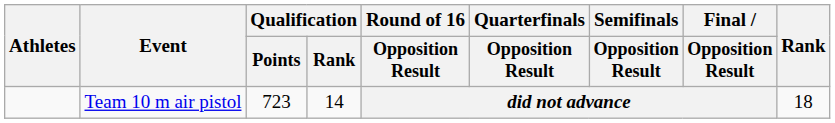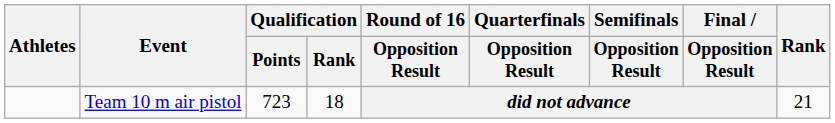 <table class="wikitable" style="font-size:90%;">
 <tr>
 <th rowspan=2>Athletes</th>
 <th rowspan=2>Event</th>
 <th colspan=2>Qualification</th>
 <th>Round of 16</th>
 <th>Quarterfinals</th>
 <th>Semifinals</th>
 <th>Final / </th>
 <th rowspan=2>Rank</th>
 </tr>
 <tr style="font-size:95%">
 <th>Points</th>
 <th>Rank</th>
 <th>Opposition<br>Result</th>
 <th>Opposition<br>Result</th>
 <th>Opposition<br>Result</th>
 <th>Opposition<br>Result</th>
 </tr>
 <tr align=center>
 <td align=left> <br> </td>
 <td align=left><a href='#'>Team 10 m air pistol</a></td>
 <td>723</td>
-<td>14</td>
+<td>18</td>
 <th colspan=4><strong><em>did not advance</em></strong></th>
-<td>18</td>
+<td>21</td>
 </tr>
 </table>
